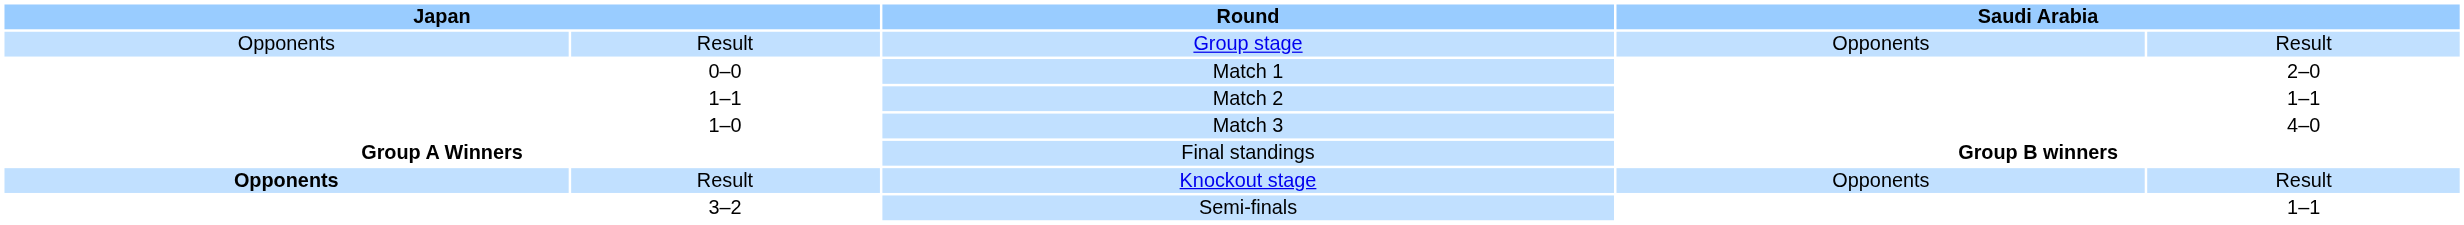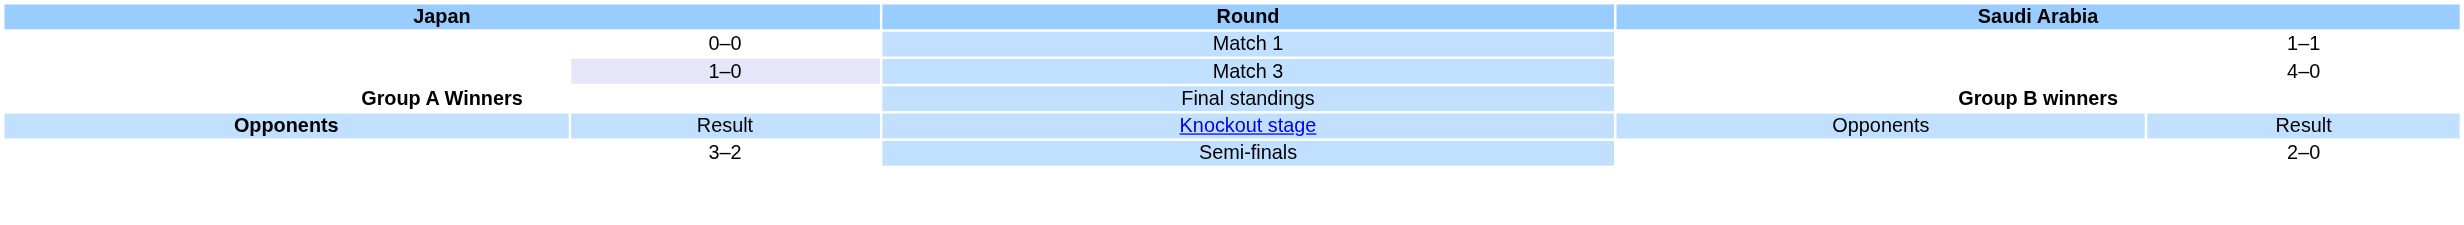 <table style="width:100%; text-align:center">
 <tr style="vertical-align:top; background:#99CCFF">
 <th colspan="2">Japan</th>
 <th>Round</th>
 <th colspan="2">Saudi Arabia</th>
 </tr>
-<tr style="vertical-align:top; background:#C1E0FF">
-<td>Opponents</td>
-<td>Result</td>
-<td><a href='#'>Group stage</a></td>
-<td>Opponents</td>
-<td>Result</td>
-</tr>
 <tr>
 <td align="left"></td>
 <td>0–0</td>
 <td style="background:#C1E0FF">Match 1</td>
 <td align="left"></td>
-<td>2–0</td>
-</tr>
-<tr>
-<td align="left"></td>
-<td>1–1</td>
-<td style="background:#C1E0FF">Match 2</td>
-<td align="left"></td>
 <td>1–1</td>
 </tr>
 <tr>
 <td align="left"></td>
-<td>1–0</td>
+<td style="background: lavender;">1–0</td>
 <td style="background:#C1E0FF">Match 3</td>
 <td align="left"></td>
 <td>4–0</td>
 </tr>
 <tr>
 <td colspan="2" style="text-align:center"><strong>Group A Winners</strong><br><div></div></td>
 <td style="background:#C1E0FF">Final standings</td>
 <td colspan="2" style="text-align:center"><strong>Group B winners</strong><br><div></div></td>
 </tr>
 <tr style="vertical-align:top; background:#C1E0FF">
 <td><strong>Opponents</strong></td>
 <td>Result</td>
 <td><a href='#'>Knockout stage</a></td>
 <td>Opponents</td>
 <td>Result</td>
 </tr>
 <tr>
 <td align="left"></td>
 <td>3–2</td>
 <td style="background:#C1E0FF">Semi-finals</td>
 <td align="left"></td>
-<td>1–1</td>
+<td>2–0</td>
 </tr>
 </table>
